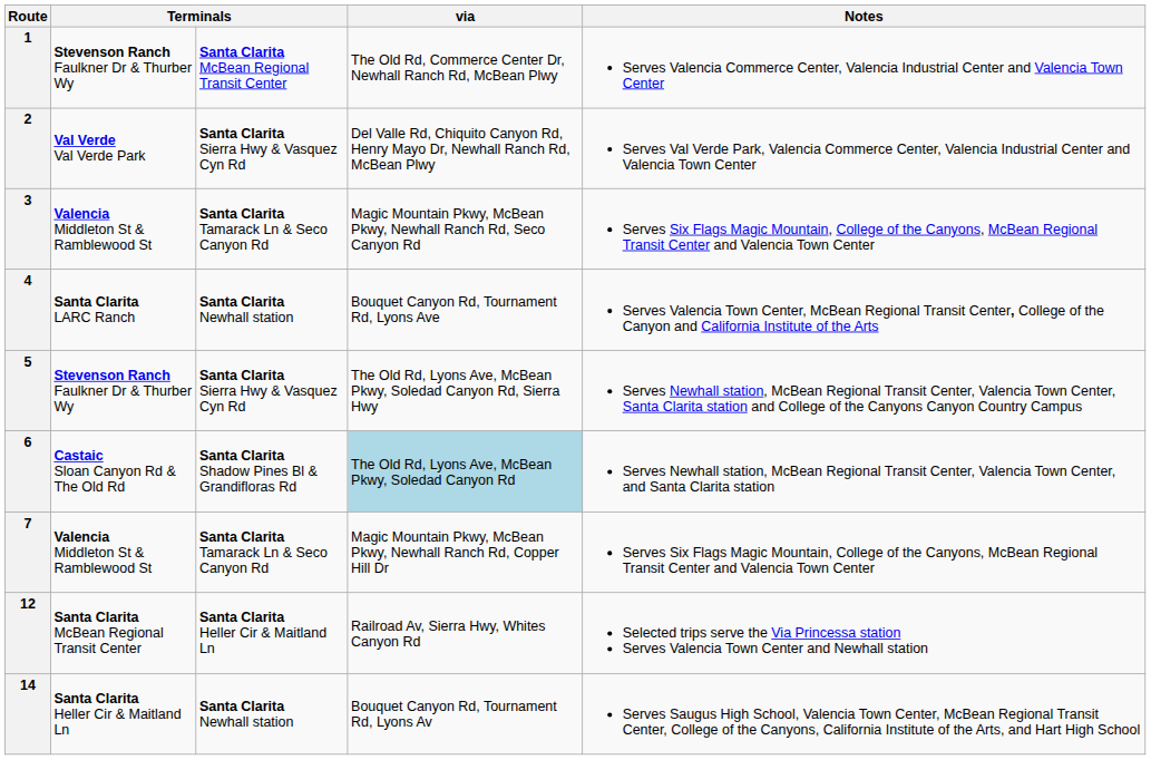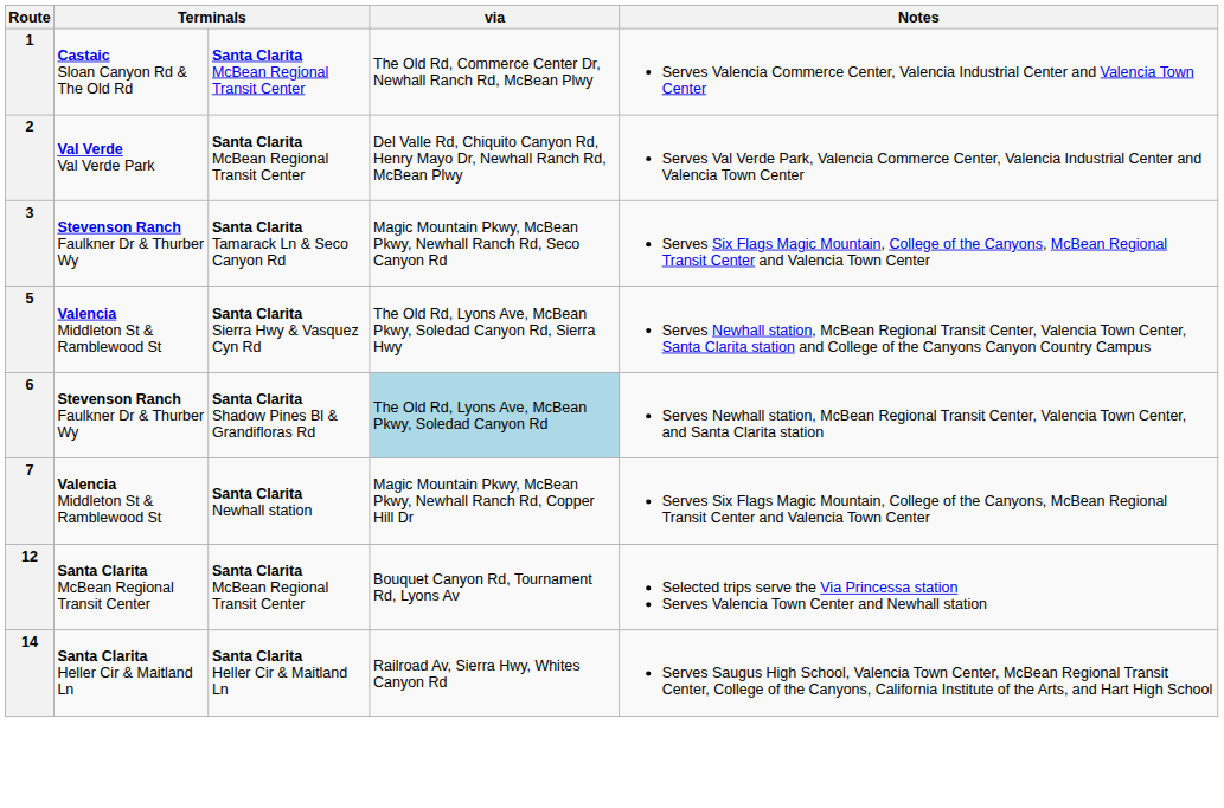 <table class="wikitable sticky-header" style="font-size: 95%;">
 <tr>
 <th>Route</th>
 <th colspan="2">Terminals</th>
 <th width="250px">via</th>
 <th>Notes</th>
 </tr>
 <tr>
 <th style="vertical-align:top">1</th>
-<td><strong>Stevenson Ranch</strong><br>Faulkner Dr & Thurber Wy</td>
+<td><strong><a href='#'>Castaic</a></strong><br>Sloan Canyon Rd & The Old Rd</td>
 <td><strong><a href='#'>Santa Clarita</a></strong><br><a href='#'>McBean Regional Transit Center</a></td>
 <td>The Old Rd, Commerce Center Dr, Newhall Ranch Rd, McBean Plwy</td>
 <td><br><ul><li>Serves Valencia Commerce Center, Valencia Industrial Center and <a href='#'>Valencia Town Center</a></li></ul></td>
 </tr>
 <tr>
 <th style="vertical-align:top">2</th>
 <td><strong><a href='#'>Val Verde</a></strong><br>Val Verde Park</td>
-<td><strong>Santa Clarita</strong><br>Sierra Hwy & Vasquez Cyn Rd</td>
+<td><strong>Santa Clarita</strong><br>McBean Regional Transit Center</td>
 <td>Del Valle Rd, Chiquito Canyon Rd, Henry Mayo Dr, Newhall Ranch Rd, McBean Plwy</td>
 <td><br><ul><li>Serves Val Verde Park, Valencia Commerce Center, Valencia Industrial Center and Valencia Town Center</li></ul></td>
 </tr>
 <tr>
 <th style="vertical-align:top">3</th>
-<td><strong><a href='#'>Valencia</a></strong><br>Middleton St & Ramblewood St</td>
+<td><strong><a href='#'>Stevenson Ranch</a></strong><br>Faulkner Dr & Thurber Wy</td>
 <td><strong>Santa Clarita</strong><br>Tamarack Ln & Seco Canyon Rd</td>
 <td>Magic Mountain Pkwy, McBean Pkwy, Newhall Ranch Rd, Seco Canyon Rd</td>
 <td><br><ul><li>Serves <a href='#'>Six Flags Magic Mountain</a>, <a href='#'>College of the Canyons</a>, <a href='#'>McBean Regional Transit Center</a> and Valencia Town Center</li></ul></td>
 </tr>
 <tr>
-<th style="vertical-align:top">4</th>
-<td><strong>Santa Clarita</strong><br>LARC Ranch</td>
-<td><strong>Santa Clarita</strong><br>Newhall station</td>
-<td>Bouquet Canyon Rd, Tournament Rd, Lyons Ave</td>
-<td><br><ul><li>Serves Valencia Town Center, McBean Regional Transit Center<strong>,</strong> College of the Canyon and <a href='#'>California Institute of the Arts</a></li></ul></td>
-</tr>
-<tr>
 <th style="vertical-align:top">5</th>
-<td><strong><a href='#'>Stevenson Ranch</a></strong><br>Faulkner Dr & Thurber Wy</td>
+<td><strong><a href='#'>Valencia</a></strong><br>Middleton St & Ramblewood St</td>
 <td><strong>Santa Clarita</strong><br>Sierra Hwy & Vasquez Cyn Rd</td>
 <td>The Old Rd, Lyons Ave, McBean Pkwy, Soledad Canyon Rd, Sierra Hwy</td>
 <td><br><ul><li>Serves <a href='#'>Newhall station</a>, McBean Regional Transit Center, Valencia Town Center, <a href='#'>Santa Clarita station</a> and College of the Canyons Canyon Country Campus</li></ul></td>
 </tr>
 <tr>
 <th style="vertical-align:top">6</th>
-<td><strong><a href='#'>Castaic</a></strong><br>Sloan Canyon Rd & The Old Rd</td>
+<td><strong>Stevenson Ranch</strong><br>Faulkner Dr & Thurber Wy</td>
 <td><strong>Santa Clarita</strong><br>Shadow Pines Bl & Grandifloras Rd</td>
 <td style="background: lightblue;">The Old Rd, Lyons Ave, McBean Pkwy, Soledad Canyon Rd</td>
 <td><br><ul><li>Serves Newhall station, McBean Regional Transit Center, Valencia Town Center, and Santa Clarita station</li></ul></td>
 </tr>
 <tr>
 <th style="vertical-align:top">7</th>
 <td><strong>Valencia</strong><br>Middleton St & Ramblewood St</td>
-<td><strong>Santa Clarita</strong><br>Tamarack Ln & Seco Canyon Rd</td>
+<td><strong>Santa Clarita</strong><br>Newhall station</td>
 <td>Magic Mountain Pkwy, McBean Pkwy, Newhall Ranch Rd, Copper Hill Dr</td>
 <td><br><ul><li>Serves Six Flags Magic Mountain, College of the Canyons, McBean Regional Transit Center and Valencia Town Center</li></ul></td>
 </tr>
 <tr>
 <th style="vertical-align:top">12</th>
 <td><strong>Santa Clarita</strong><br>McBean Regional Transit Center</td>
-<td><strong>Santa Clarita</strong><br>Heller Cir & Maitland Ln</td>
-<td>Railroad Av, Sierra Hwy, Whites Canyon Rd</td>
+<td><strong>Santa Clarita</strong><br>McBean Regional Transit Center</td>
+<td>Bouquet Canyon Rd, Tournament Rd, Lyons Av</td>
 <td><br><ul><li>Selected trips serve the <a href='#'>Via Princessa station</a></li><li>Serves Valencia Town Center and Newhall station</li></ul></td>
 </tr>
 <tr>
 <th style="vertical-align:top">14</th>
 <td><strong>Santa Clarita</strong><br>Heller Cir & Maitland Ln</td>
-<td><strong>Santa Clarita</strong><br>Newhall station</td>
-<td>Bouquet Canyon Rd, Tournament Rd, Lyons Av</td>
+<td><strong>Santa Clarita</strong><br>Heller Cir & Maitland Ln</td>
+<td>Railroad Av, Sierra Hwy, Whites Canyon Rd</td>
 <td><br><ul><li>Serves Saugus High School, Valencia Town Center, McBean Regional Transit Center, College of the Canyons, California Institute of the Arts, and Hart High School</li></ul></td>
 </tr>
 </table>
